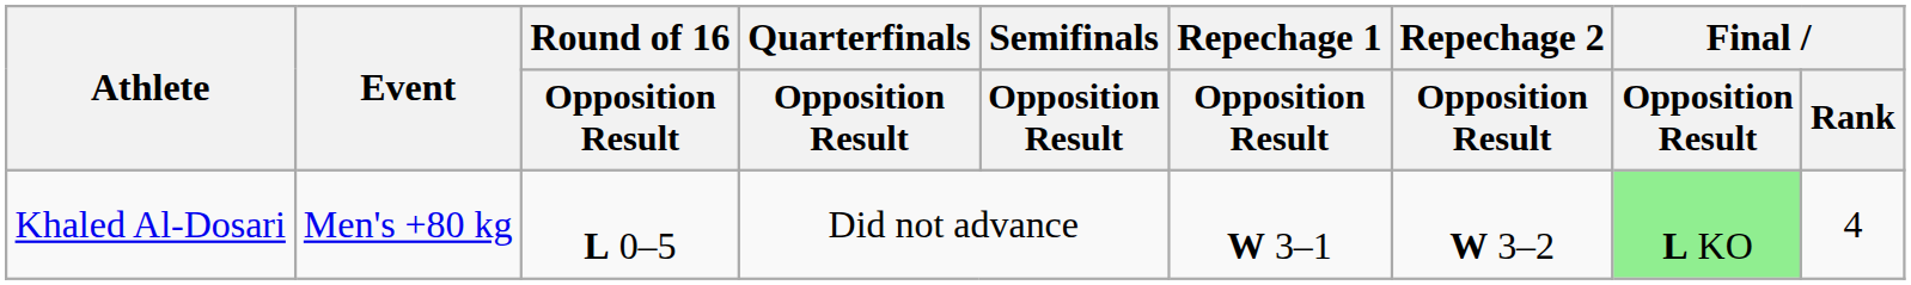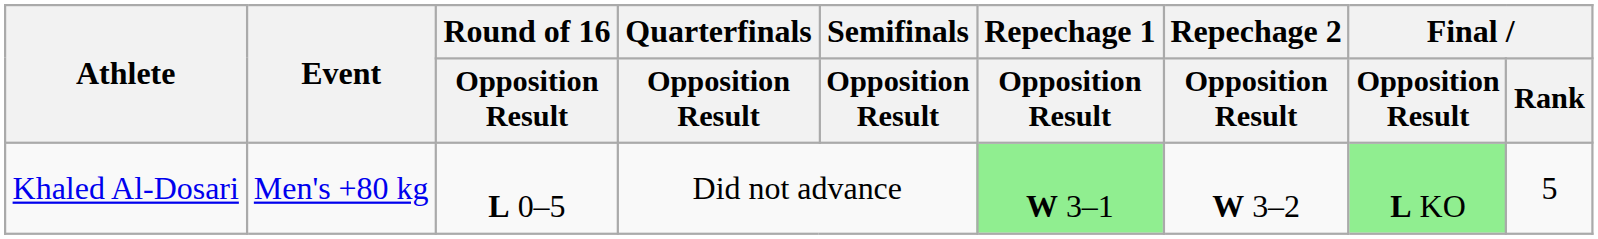 <table class="wikitable" style="font-size:90%;">
 <tr>
 <th rowspan=2>Athlete</th>
 <th rowspan=2>Event</th>
 <th>Round of 16</th>
 <th>Quarterfinals</th>
 <th>Semifinals</th>
 <th>Repechage 1</th>
 <th>Repechage 2</th>
 <th colspan=2>Final / </th>
 </tr>
 <tr style="font-size:95%">
 <th>Opposition<br>Result</th>
 <th>Opposition<br>Result</th>
 <th>Opposition<br>Result</th>
 <th>Opposition<br>Result</th>
 <th>Opposition<br>Result</th>
 <th>Opposition<br>Result</th>
 <th>Rank</th>
 </tr>
 <tr align=center>
 <td align=left><a href='#'>Khaled Al-Dosari</a></td>
 <td align=left><a href='#'>Men's +80 kg</a></td>
 <td><br><strong>L</strong> 0–5</td>
 <td colspan=2>Did not advance</td>
-<td><br><strong>W</strong> 3–1</td>
+<td style="background: lightgreen;"><br><strong>W</strong> 3–1</td>
 <td><br><strong>W</strong> 3–2</td>
 <td style="background: lightgreen;"><br><strong>L</strong> KO</td>
-<td>4</td>
+<td>5</td>
 </tr>
 </table>
